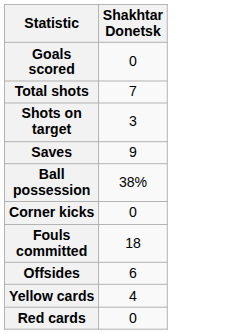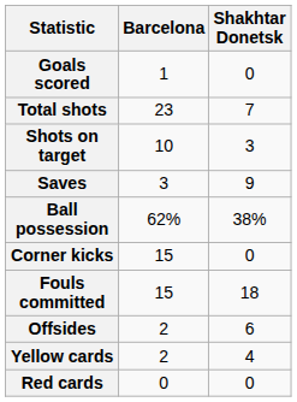 <table class="wikitable plainrowheaders" style="text-align:center">
 <tr>
 <th scope="col" style="width:100px">Statistic</th>
+<th scope="col" style="width:70px">Barcelona</th>
 <th scope="col" style="width:70px">Shakhtar Donetsk</th>
 </tr>
 <tr>
 <th scope=row>Goals scored</th>
+<td>1</td>
 <td>0</td>
 </tr>
 <tr>
 <th scope=row>Total shots</th>
+<td>23</td>
 <td>7</td>
 </tr>
 <tr>
 <th scope=row>Shots on target</th>
+<td>10</td>
 <td>3</td>
 </tr>
 <tr>
 <th scope=row>Saves</th>
+<td>3</td>
 <td>9</td>
 </tr>
 <tr>
 <th scope=row>Ball possession</th>
+<td>62%</td>
 <td>38%</td>
 </tr>
 <tr>
 <th scope=row>Corner kicks</th>
+<td>15</td>
 <td>0</td>
 </tr>
 <tr>
 <th scope=row>Fouls committed</th>
+<td>15</td>
 <td>18</td>
 </tr>
 <tr>
 <th scope=row>Offsides</th>
+<td>2</td>
 <td>6</td>
 </tr>
 <tr>
 <th scope=row>Yellow cards</th>
+<td>2</td>
 <td>4</td>
 </tr>
 <tr>
 <th scope=row>Red cards</th>
 <td>0</td>
+<td>0</td>
 </tr>
 </table>
